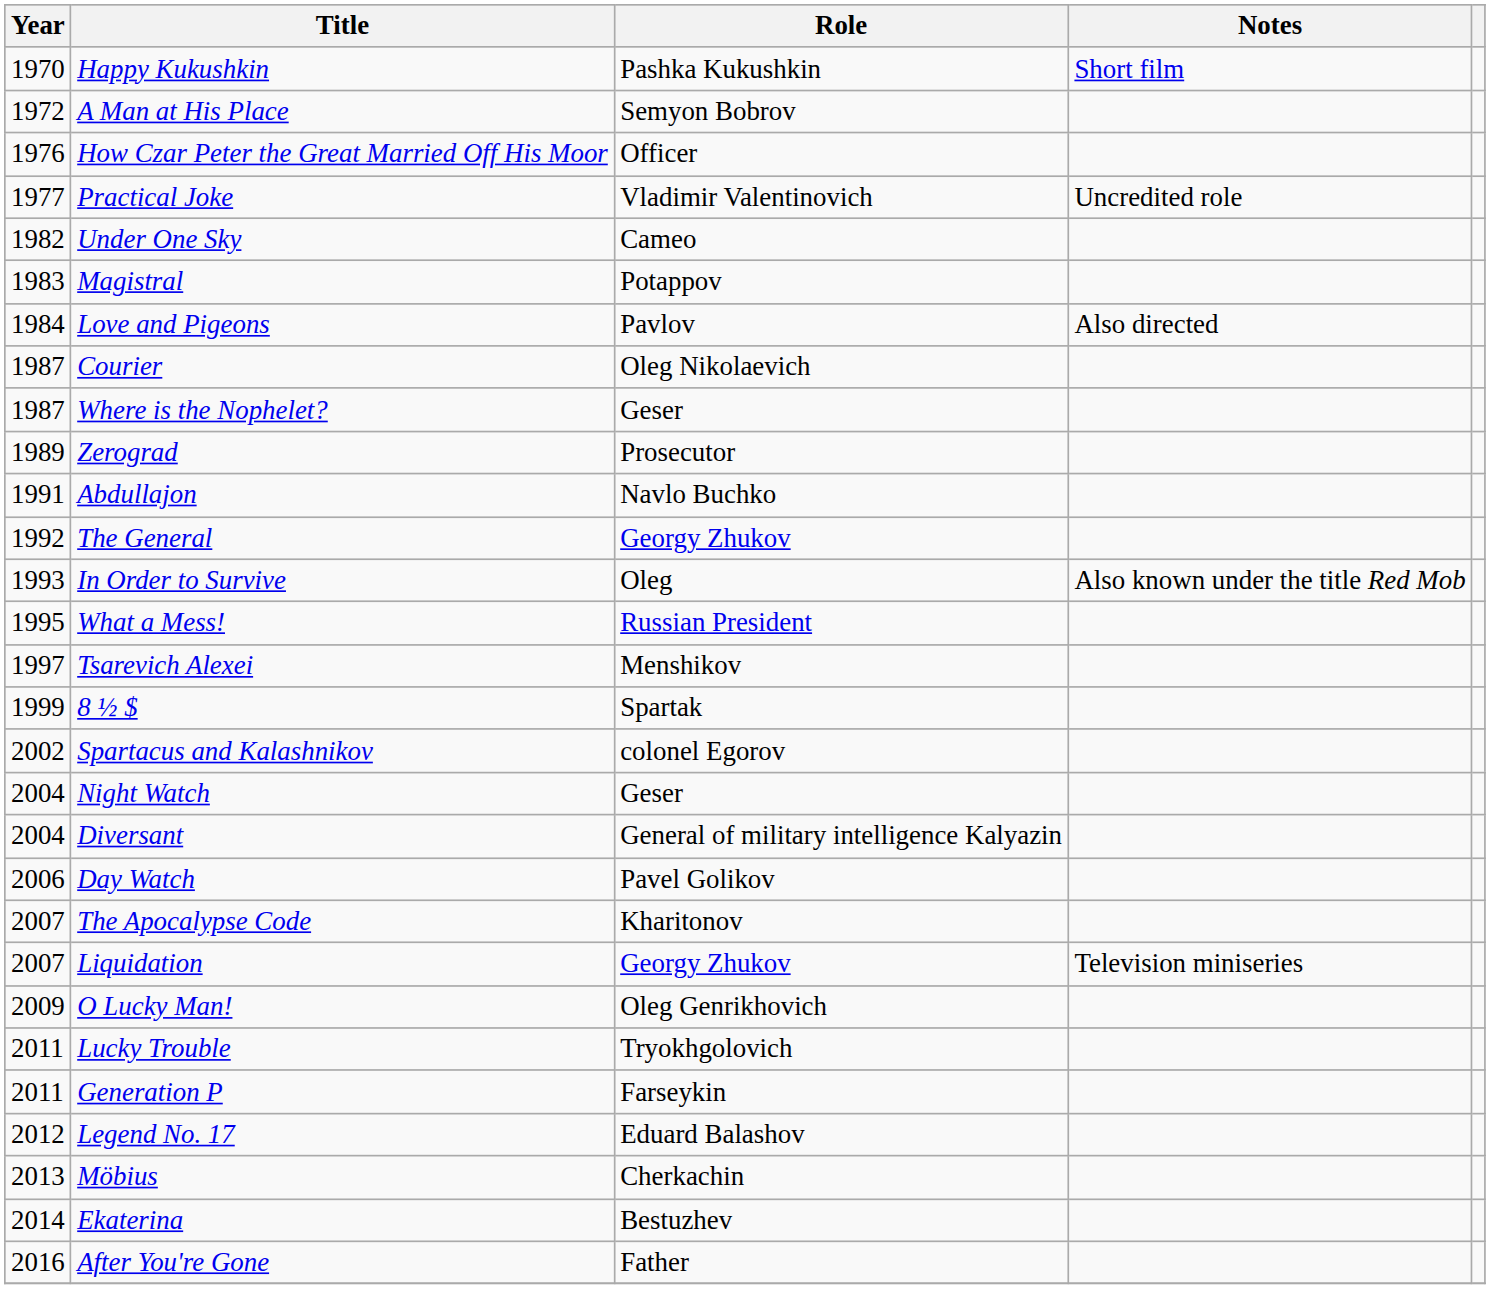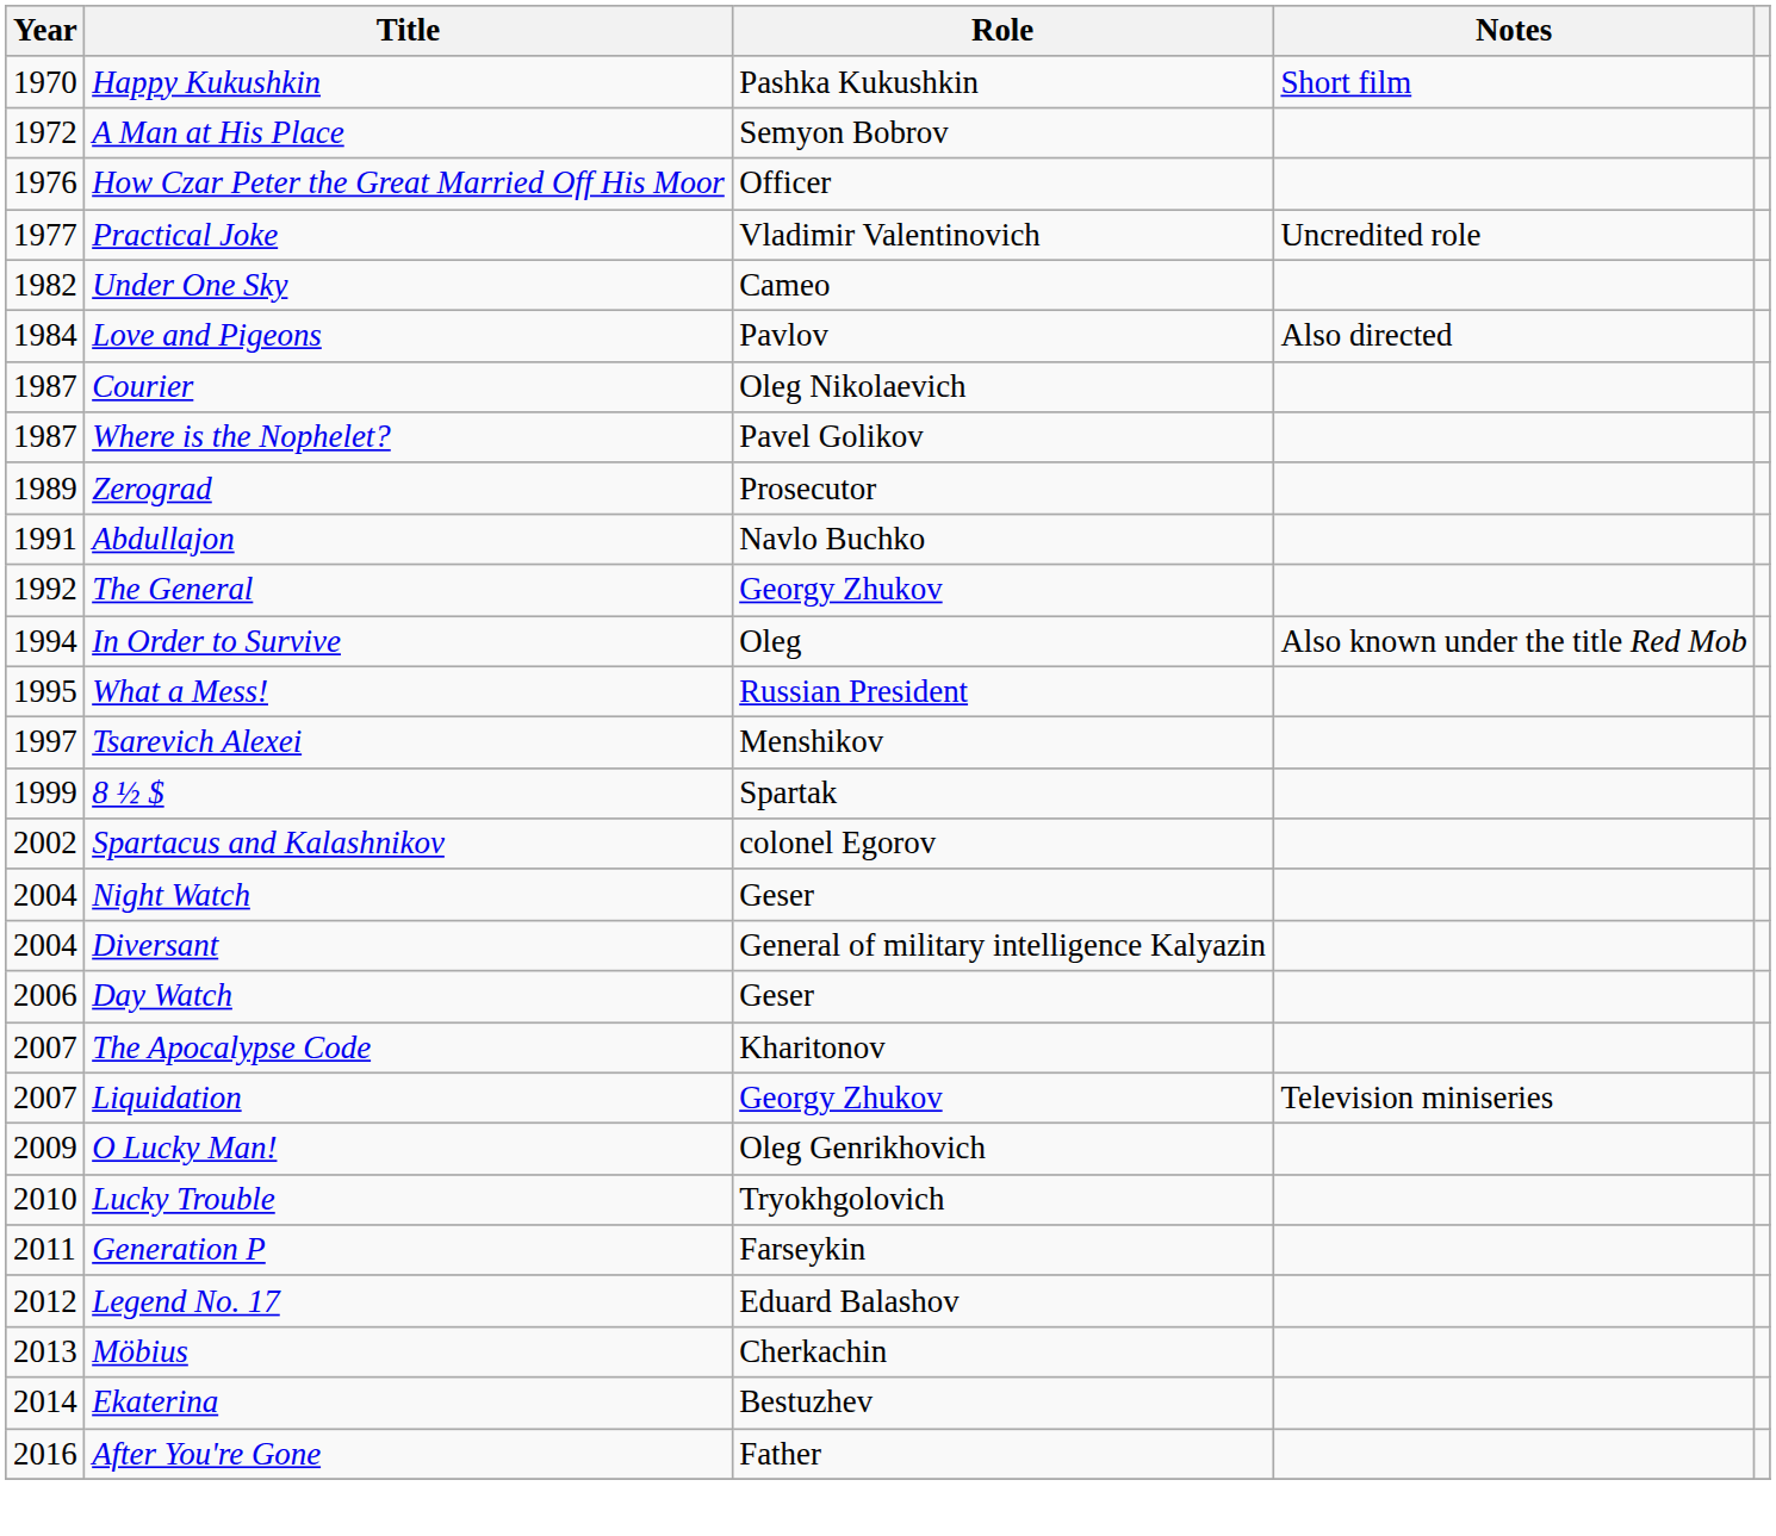 <table class="wikitable sortable">
 <tr>
 <th>Year</th>
 <th>Title</th>
 <th>Role</th>
 <th>Notes</th>
 <th class=unsortable></th>
 </tr>
 <tr>
 <td>1970</td>
 <td><em><a href='#'>Happy Kukushkin</a></em></td>
 <td>Pashka Kukushkin</td>
 <td><a href='#'>Short film</a></td>
 <td style="text-align: center;"></td>
 </tr>
 <tr>
 <td>1972</td>
 <td><em><a href='#'>A Man at His Place</a></em></td>
 <td>Semyon Bobrov</td>
 <td></td>
 <td style="text-align: center;"></td>
 </tr>
 <tr>
 <td>1976</td>
 <td><em><a href='#'>How Czar Peter the Great Married Off His Moor</a></em></td>
 <td>Officer</td>
 <td></td>
 <td style="text-align: center;"></td>
 </tr>
 <tr>
 <td>1977</td>
 <td><em><a href='#'>Practical Joke</a></em></td>
 <td>Vladimir Valentinovich</td>
 <td>Uncredited role</td>
 <td style="text-align: center;"></td>
 </tr>
 <tr>
 <td>1982</td>
 <td><em><a href='#'>Under One Sky</a></em></td>
 <td>Cameo</td>
 <td></td>
 <td style="text-align: center;"></td>
 </tr>
 <tr>
-<td>1983</td>
-<td><em><a href='#'>Magistral</a></em></td>
-<td>Potappov</td>
-<td></td>
-<td style="text-align: center;"></td>
-</tr>
-<tr>
 <td>1984</td>
 <td><em><a href='#'>Love and Pigeons</a></em></td>
 <td>Pavlov</td>
 <td>Also directed</td>
 <td style="text-align: center;"></td>
 </tr>
 <tr>
 <td>1987</td>
 <td><em><a href='#'>Courier</a></em></td>
 <td>Oleg Nikolaevich</td>
 <td></td>
 <td style="text-align: center;"></td>
 </tr>
 <tr>
 <td>1987</td>
 <td><em><a href='#'>Where is the Nophelet?</a></em></td>
-<td>Geser</td>
+<td>Pavel Golikov</td>
 <td></td>
 <td style="text-align: center;"></td>
 </tr>
 <tr>
 <td>1989</td>
 <td><em><a href='#'>Zerograd</a></em></td>
 <td>Prosecutor</td>
 <td></td>
 <td style="text-align: center;"></td>
 </tr>
 <tr>
 <td>1991</td>
 <td><em><a href='#'>Abdullajon</a></em></td>
 <td>Navlo Buchko</td>
 <td></td>
 <td style="text-align: center;"></td>
 </tr>
 <tr>
 <td>1992</td>
 <td><em><a href='#'>The General</a></em></td>
 <td><a href='#'>Georgy Zhukov</a></td>
 <td></td>
 <td style="text-align: center;"></td>
 </tr>
 <tr>
-<td>1993</td>
+<td>1994</td>
 <td><em><a href='#'>In Order to Survive</a></em></td>
 <td>Oleg</td>
 <td>Also known under the title <em>Red Mob</em></td>
 <td style="text-align: center;"></td>
 </tr>
 <tr>
 <td>1995</td>
 <td><em><a href='#'>What a Mess!</a></em></td>
 <td><a href='#'>Russian President</a></td>
 <td></td>
 <td style="text-align: center;"></td>
 </tr>
 <tr>
 <td>1997</td>
 <td><em><a href='#'>Tsarevich Alexei</a></em></td>
 <td>Menshikov</td>
 <td></td>
 <td style="text-align: center;"></td>
 </tr>
 <tr>
 <td>1999</td>
 <td><em><a href='#'>8 ½ $</a></em></td>
 <td>Spartak</td>
 <td></td>
 <td style="text-align: center;"></td>
 </tr>
 <tr>
 <td>2002</td>
 <td><em><a href='#'>Spartacus and Kalashnikov</a></em></td>
 <td>colonel Egorov</td>
 <td></td>
 </tr>
 <tr>
 <td>2004</td>
 <td><em><a href='#'>Night Watch</a></em></td>
 <td>Geser</td>
 <td></td>
 <td style="text-align: center;"></td>
 </tr>
 <tr>
 <td>2004</td>
 <td><em><a href='#'>Diversant</a></em></td>
 <td>General of military intelligence Kalyazin</td>
 <td></td>
 <td style="text-align: center;"></td>
 </tr>
 <tr>
 <td>2006</td>
 <td><em><a href='#'>Day Watch</a></em></td>
-<td>Pavel Golikov</td>
+<td>Geser</td>
 <td></td>
 <td style="text-align: center;"></td>
 </tr>
 <tr>
 <td>2007</td>
 <td><em><a href='#'>The Apocalypse Code</a></em></td>
 <td>Kharitonov</td>
 <td></td>
 <td style="text-align: center;"></td>
 </tr>
 <tr>
 <td>2007</td>
 <td><em><a href='#'>Liquidation</a></em></td>
 <td><a href='#'>Georgy Zhukov</a></td>
 <td>Television miniseries</td>
 <td style="text-align: center;"></td>
 </tr>
 <tr>
 <td>2009</td>
 <td><em><a href='#'>O Lucky Man!</a></em></td>
 <td>Oleg Genrikhovich</td>
 <td></td>
 <td style="text-align: center;"></td>
 </tr>
 <tr>
-<td>2011</td>
+<td>2010</td>
 <td><em><a href='#'>Lucky Trouble</a></em></td>
 <td>Tryokhgolovich</td>
 <td></td>
 <td style="text-align: center;"></td>
 </tr>
 <tr>
 <td>2011</td>
 <td><em><a href='#'>Generation P</a></em></td>
 <td>Farseykin</td>
 <td></td>
 <td style="text-align: center;"></td>
 </tr>
 <tr>
 <td>2012</td>
 <td><em><a href='#'>Legend No. 17</a></em></td>
 <td>Eduard Balashov</td>
 <td></td>
 <td style="text-align: center;"></td>
 </tr>
 <tr>
 <td>2013</td>
 <td><em><a href='#'>Möbius</a></em></td>
 <td>Cherkachin</td>
 <td></td>
 <td style="text-align: center;"></td>
 </tr>
 <tr>
 <td>2014</td>
 <td><em><a href='#'>Ekaterina</a></em></td>
 <td>Bestuzhev</td>
 <td></td>
 <td style="text-align: center;"></td>
 </tr>
 <tr>
 <td>2016</td>
 <td><em><a href='#'>After You're Gone</a></em></td>
 <td>Father</td>
 <td></td>
 <td style="text-align: center;"></td>
 </tr>
 <tr>
 </tr>
 </table>
